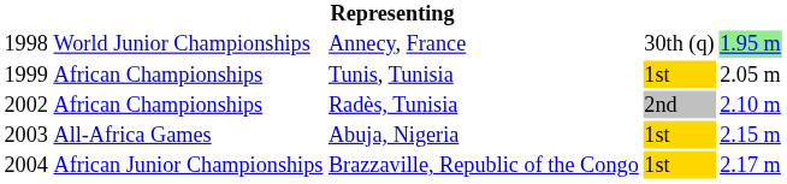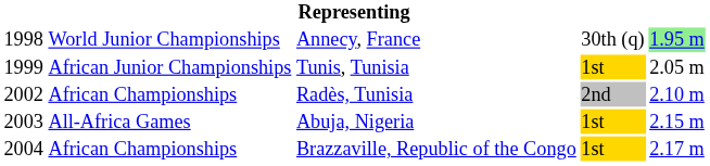 <table>
 <tr>
 <th colspan="5">Representing </th>
 </tr>
 <tr>
 <td>1998</td>
 <td><a href='#'>World Junior Championships</a></td>
 <td><a href='#'>Annecy</a>, <a href='#'>France</a></td>
 <td>30th (q)</td>
 <td style="background: lightgreen;"><a href='#'>1.95 m</a></td>
 </tr>
 <tr>
 <td>1999</td>
-<td><a href='#'>African Championships</a></td>
+<td><a href='#'>African Junior Championships</a></td>
 <td><a href='#'>Tunis</a>, <a href='#'>Tunisia</a></td>
 <td bgcolor=gold>1st</td>
 <td>2.05 m</td>
 </tr>
 <tr>
 <td>2002</td>
 <td><a href='#'>African Championships</a></td>
 <td><a href='#'>Radès, Tunisia</a></td>
 <td bgcolor="silver">2nd</td>
 <td><a href='#'>2.10 m</a></td>
 </tr>
 <tr>
 <td>2003</td>
 <td><a href='#'>All-Africa Games</a></td>
 <td><a href='#'>Abuja, Nigeria</a></td>
 <td bgcolor=gold>1st</td>
 <td><a href='#'>2.15 m</a></td>
 </tr>
 <tr>
 <td>2004</td>
-<td><a href='#'>African Junior Championships</a></td>
+<td><a href='#'>African Championships</a></td>
 <td><a href='#'>Brazzaville, Republic of the Congo</a></td>
 <td bgcolor=gold>1st</td>
 <td><a href='#'>2.17 m</a></td>
 </tr>
 </table>
